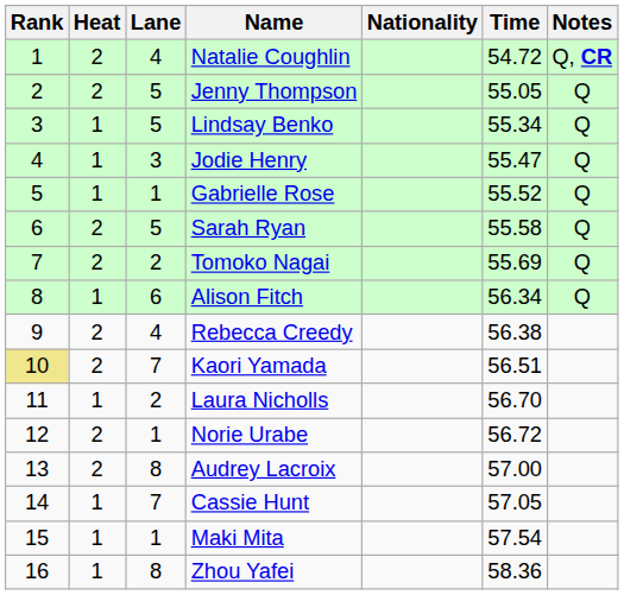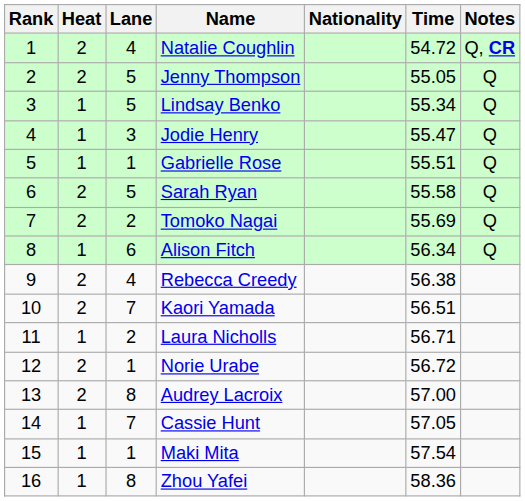 <table class="wikitable sortable" style="text-align:center">
 <tr>
 <th>Rank</th>
 <th>Heat</th>
 <th>Lane</th>
 <th>Name</th>
 <th>Nationality</th>
 <th>Time</th>
 <th>Notes</th>
 </tr>
 <tr bgcolor=ccffcc>
 <td>1</td>
 <td>2</td>
 <td>4</td>
 <td align=left><a href='#'>Natalie Coughlin</a></td>
 <td align=left></td>
 <td>54.72</td>
 <td>Q, <strong><a href='#'>CR</a></strong></td>
 </tr>
 <tr bgcolor=ccffcc>
 <td>2</td>
 <td>2</td>
 <td>5</td>
 <td align=left><a href='#'>Jenny Thompson</a></td>
 <td align=left></td>
 <td>55.05</td>
 <td>Q</td>
 </tr>
 <tr bgcolor=ccffcc>
 <td>3</td>
 <td>1</td>
 <td>5</td>
 <td align=left><a href='#'>Lindsay Benko</a></td>
 <td align=left></td>
 <td>55.34</td>
 <td>Q</td>
 </tr>
 <tr bgcolor=ccffcc>
 <td>4</td>
 <td>1</td>
 <td>3</td>
 <td align=left><a href='#'>Jodie Henry</a></td>
 <td align=left></td>
 <td>55.47</td>
 <td>Q</td>
 </tr>
 <tr bgcolor=ccffcc>
 <td>5</td>
 <td>1</td>
 <td>1</td>
 <td align=left><a href='#'>Gabrielle Rose</a></td>
 <td align=left></td>
-<td>55.52</td>
+<td>55.51</td>
 <td>Q</td>
 </tr>
 <tr bgcolor=ccffcc>
 <td>6</td>
 <td>2</td>
 <td>5</td>
 <td align=left><a href='#'>Sarah Ryan</a></td>
 <td align=left></td>
 <td>55.58</td>
 <td>Q</td>
 </tr>
 <tr bgcolor=ccffcc>
 <td>7</td>
 <td>2</td>
 <td>2</td>
 <td align=left><a href='#'>Tomoko Nagai</a></td>
 <td align=left></td>
 <td>55.69</td>
 <td>Q</td>
 </tr>
 <tr bgcolor=ccffcc>
 <td>8</td>
 <td>1</td>
 <td>6</td>
 <td align=left><a href='#'>Alison Fitch</a></td>
 <td align=left></td>
 <td>56.34</td>
 <td>Q</td>
 </tr>
 <tr>
 <td>9</td>
 <td>2</td>
 <td>4</td>
 <td align=left><a href='#'>Rebecca Creedy</a></td>
 <td align=left></td>
 <td>56.38</td>
 <td></td>
 </tr>
 <tr>
-<td style="background: khaki;">10</td>
+<td>10</td>
 <td>2</td>
 <td>7</td>
 <td align=left><a href='#'>Kaori Yamada</a></td>
 <td align=left></td>
 <td>56.51</td>
 <td></td>
 </tr>
 <tr>
 <td>11</td>
 <td>1</td>
 <td>2</td>
 <td align=left><a href='#'>Laura Nicholls</a></td>
 <td align=left></td>
-<td>56.70</td>
+<td>56.71</td>
 <td></td>
 </tr>
 <tr>
 <td>12</td>
 <td>2</td>
 <td>1</td>
 <td align=left><a href='#'>Norie Urabe</a></td>
 <td align=left></td>
 <td>56.72</td>
 <td></td>
 </tr>
 <tr>
 <td>13</td>
 <td>2</td>
 <td>8</td>
 <td align=left><a href='#'>Audrey Lacroix</a></td>
 <td align=left></td>
 <td>57.00</td>
 <td></td>
 </tr>
 <tr>
 <td>14</td>
 <td>1</td>
 <td>7</td>
 <td align=left><a href='#'>Cassie Hunt</a></td>
 <td align=left></td>
 <td>57.05</td>
 <td></td>
 </tr>
 <tr>
 <td>15</td>
 <td>1</td>
 <td>1</td>
 <td align=left><a href='#'>Maki Mita</a></td>
 <td align=left></td>
 <td>57.54</td>
 <td></td>
 </tr>
 <tr>
 <td>16</td>
 <td>1</td>
 <td>8</td>
 <td align=left><a href='#'>Zhou Yafei</a></td>
 <td align=left></td>
 <td>58.36</td>
 <td></td>
 </tr>
 </table>
